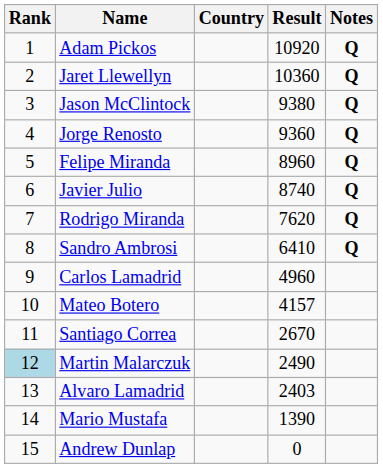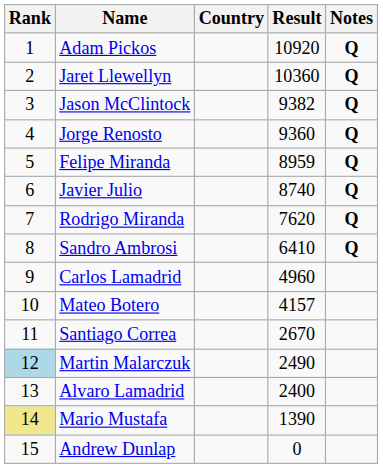 <table class="wikitable sortable" style="text-align:center;">
 <tr>
 <th>Rank</th>
 <th>Name</th>
 <th>Country</th>
 <th>Result</th>
 <th>Notes</th>
 </tr>
 <tr>
 <td>1</td>
 <td align=left><a href='#'>Adam Pickos</a></td>
 <td align=left></td>
 <td>10920</td>
 <td><strong>Q</strong></td>
 </tr>
 <tr>
 <td>2</td>
 <td align=left><a href='#'>Jaret Llewellyn</a></td>
 <td align=left></td>
 <td>10360</td>
 <td><strong>Q</strong></td>
 </tr>
 <tr>
 <td>3</td>
 <td align=left><a href='#'>Jason McClintock</a></td>
 <td align=left></td>
-<td>9380</td>
+<td>9382</td>
 <td><strong>Q</strong></td>
 </tr>
 <tr>
 <td>4</td>
 <td align=left><a href='#'>Jorge Renosto</a></td>
 <td align=left></td>
 <td>9360</td>
 <td><strong>Q</strong></td>
 </tr>
 <tr>
 <td>5</td>
 <td align=left><a href='#'>Felipe Miranda</a></td>
 <td align=left></td>
-<td>8960</td>
+<td>8959</td>
 <td><strong>Q</strong></td>
 </tr>
 <tr>
 <td>6</td>
 <td align=left><a href='#'>Javier Julio</a></td>
 <td align=left></td>
 <td>8740</td>
 <td><strong>Q</strong></td>
 </tr>
 <tr>
 <td>7</td>
 <td align=left><a href='#'>Rodrigo Miranda</a></td>
 <td align=left></td>
 <td>7620</td>
 <td><strong>Q</strong></td>
 </tr>
 <tr>
 <td>8</td>
 <td align=left><a href='#'>Sandro Ambrosi</a></td>
 <td align=left></td>
 <td>6410</td>
 <td><strong>Q</strong></td>
 </tr>
 <tr>
 <td>9</td>
 <td align=left><a href='#'>Carlos Lamadrid</a></td>
 <td align=left></td>
 <td>4960</td>
 <td></td>
 </tr>
 <tr>
 <td>10</td>
 <td align=left><a href='#'>Mateo Botero</a></td>
 <td align=left></td>
 <td>4157</td>
 <td></td>
 </tr>
 <tr>
 <td>11</td>
 <td align=left><a href='#'>Santiago Correa</a></td>
 <td align=left></td>
 <td>2670</td>
 <td></td>
 </tr>
 <tr>
 <td style="background: lightblue;">12</td>
 <td align=left><a href='#'>Martin Malarczuk</a></td>
 <td align=left></td>
 <td>2490</td>
 <td></td>
 </tr>
 <tr>
 <td>13</td>
 <td align=left><a href='#'>Alvaro Lamadrid</a></td>
 <td align=left></td>
-<td>2403</td>
+<td>2400</td>
 <td></td>
 </tr>
 <tr>
-<td>14</td>
+<td style="background: khaki;">14</td>
 <td align=left><a href='#'>Mario Mustafa</a></td>
 <td align=left></td>
 <td>1390</td>
 <td></td>
 </tr>
 <tr>
 <td>15</td>
 <td align=left><a href='#'>Andrew Dunlap</a></td>
 <td align=left></td>
 <td>0</td>
 <td></td>
 </tr>
 </table>
